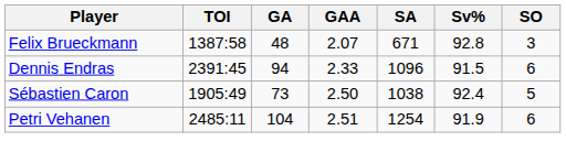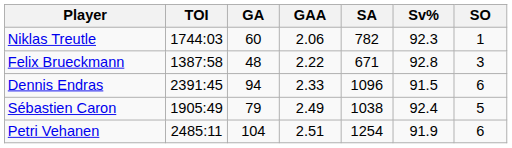 <table class="wikitable sortable" style="text-align:center;">
 <tr>
 <th style="width:170px;">Player</th>
 <th style="width:60px;">TOI</th>
 <th style="width:50px;">GA</th>
 <th style="width:60px;">GAA</th>
 <th style="width:50px;">SA</th>
 <th style="width:60px;">Sv%</th>
 <th style="width:50px;">SO</th>
 </tr>
 <tr>
+<td style="text-align:left;"> <a href='#'>Niklas Treutle</a></td>
+<td>1744:03</td>
+<td>60</td>
+<td>2.06</td>
+<td>782</td>
+<td>92.3</td>
+<td>1</td>
+</tr>
+<tr>
 <td style="text-align:left;"> <a href='#'>Felix Brueckmann</a></td>
 <td>1387:58</td>
 <td>48</td>
-<td>2.07</td>
+<td>2.22</td>
 <td>671</td>
 <td>92.8</td>
 <td>3</td>
 </tr>
 <tr>
 <td style="text-align:left;"> <a href='#'>Dennis Endras</a></td>
 <td>2391:45</td>
 <td>94</td>
 <td>2.33</td>
 <td>1096</td>
 <td>91.5</td>
 <td>6</td>
 </tr>
 <tr>
 <td style="text-align:left;"> <a href='#'>Sébastien Caron</a></td>
 <td>1905:49</td>
-<td>73</td>
-<td>2.50</td>
+<td>79</td>
+<td>2.49</td>
 <td>1038</td>
 <td>92.4</td>
 <td>5</td>
 </tr>
 <tr>
 <td style="text-align:left;"> <a href='#'>Petri Vehanen</a></td>
 <td>2485:11</td>
 <td>104</td>
 <td>2.51</td>
 <td>1254</td>
 <td>91.9</td>
 <td>6</td>
 </tr>
 </table>
